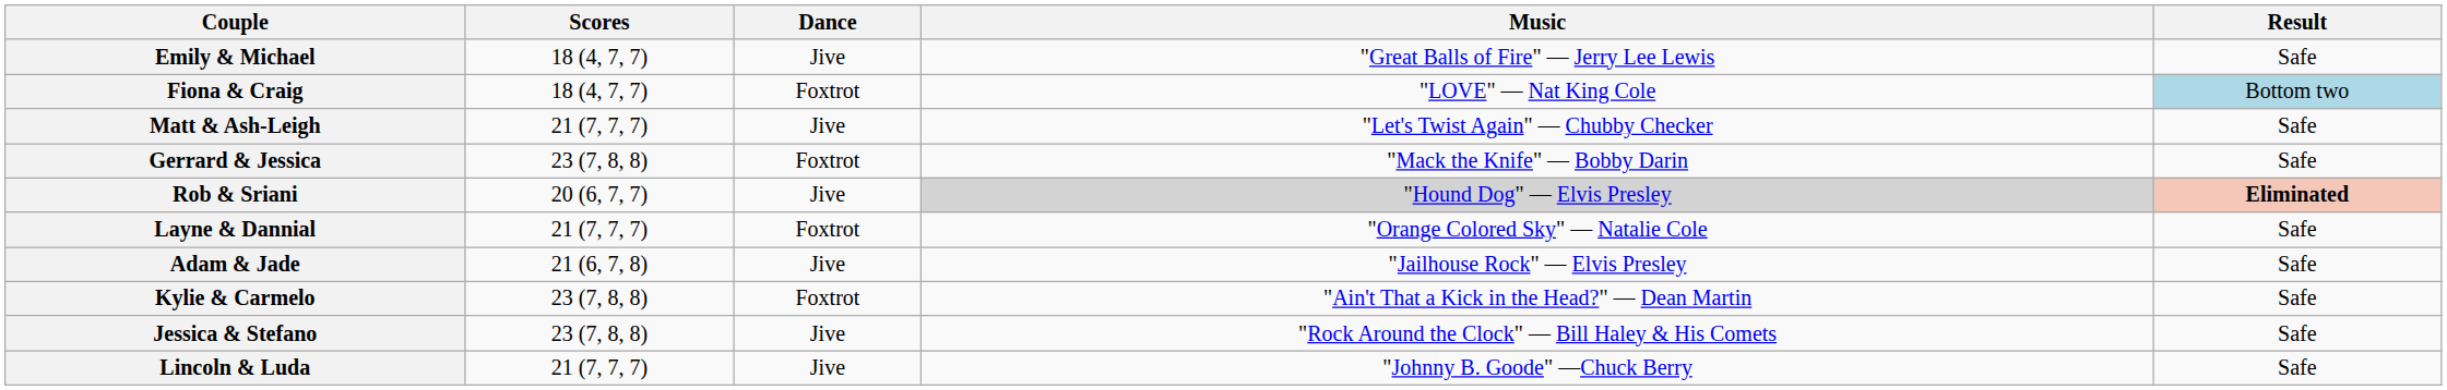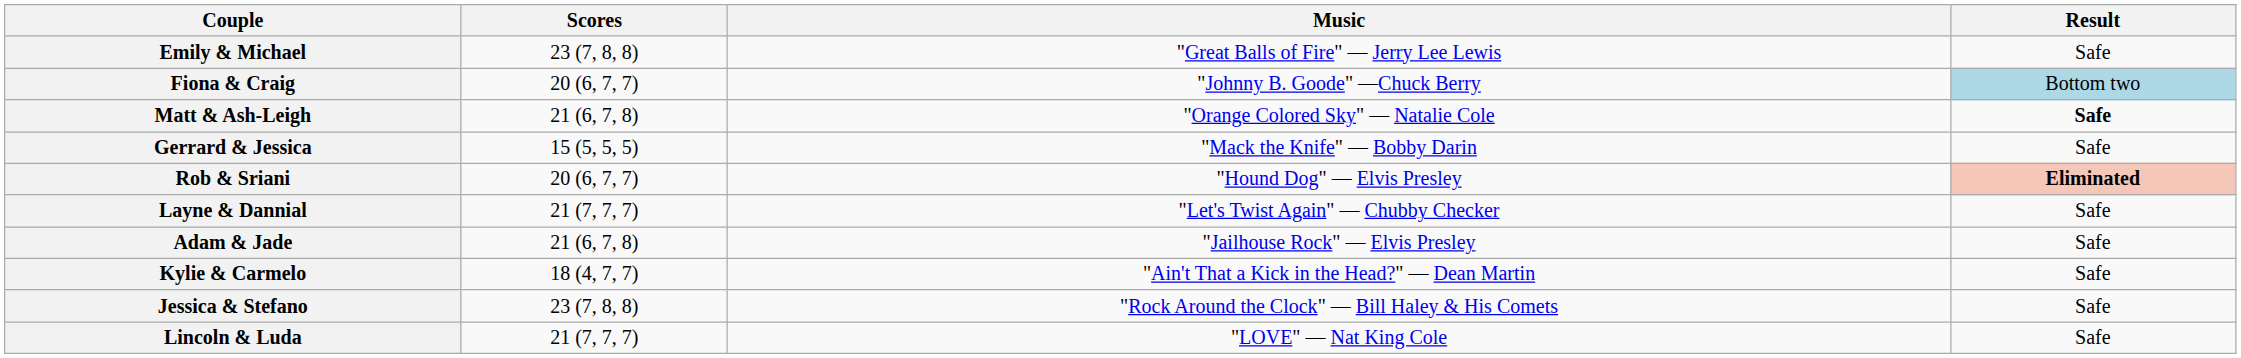 <table class="wikitable sortable" style="text-align:center; width: 90%">
 <tr>
 <th scope="col">Couple</th>
 <th scope="col">Scores</th>
-<th scope="col">Dance</th>
 <th scope="col" class="unsortable">Music</th>
 <th scope="col" class="unsortable">Result</th>
 </tr>
 <tr>
 <th scope="row">Emily & Michael</th>
-<td>18 (4, 7, 7)</td>
-<td>Jive</td>
+<td>23 (7, 8, 8)</td>
 <td>"<a href='#'>Great Balls of Fire</a>" — <a href='#'>Jerry Lee Lewis</a></td>
 <td>Safe</td>
 </tr>
 <tr>
 <th scope="row">Fiona & Craig</th>
-<td>18 (4, 7, 7)</td>
-<td>Foxtrot</td>
-<td>"<a href='#'>LOVE</a>" — <a href='#'>Nat King Cole</a></td>
+<td>20 (6, 7, 7)</td>
+<td>"<a href='#'>Johnny B. Goode</a>"  —<a href='#'>Chuck Berry</a></td>
 <td bgcolor="lightblue">Bottom two</td>
 </tr>
 <tr>
 <th scope="row">Matt & Ash-Leigh</th>
-<td>21 (7, 7, 7)</td>
-<td>Jive</td>
-<td>"<a href='#'>Let's Twist Again</a>" — <a href='#'>Chubby Checker</a></td>
-<td>Safe</td>
+<td>21 (6, 7, 8)</td>
+<td>"<a href='#'>Orange Colored Sky</a>" — <a href='#'>Natalie Cole</a></td>
+<td><strong>Safe</strong></td>
 </tr>
 <tr>
 <th scope="row">Gerrard & Jessica</th>
-<td>23 (7, 8, 8)</td>
-<td>Foxtrot</td>
+<td>15 (5, 5, 5)</td>
 <td>"<a href='#'>Mack the Knife</a>" — <a href='#'>Bobby Darin</a></td>
 <td>Safe</td>
 </tr>
 <tr>
 <th scope="row">Rob & Sriani</th>
 <td>20 (6, 7, 7)</td>
-<td>Jive</td>
-<td style="background: lightgrey;">"<a href='#'>Hound Dog</a>" — <a href='#'>Elvis Presley</a></td>
+<td>"<a href='#'>Hound Dog</a>" — <a href='#'>Elvis Presley</a></td>
 <td bgcolor="f4c7b8"><strong>Eliminated</strong></td>
 </tr>
 <tr>
 <th scope="row">Layne & Dannial</th>
 <td>21 (7, 7, 7)</td>
-<td>Foxtrot</td>
-<td>"<a href='#'>Orange Colored Sky</a>" — <a href='#'>Natalie Cole</a></td>
+<td>"<a href='#'>Let's Twist Again</a>" — <a href='#'>Chubby Checker</a></td>
 <td>Safe</td>
 </tr>
 <tr>
 <th scope="row">Adam & Jade</th>
 <td>21 (6, 7, 8)</td>
-<td>Jive</td>
 <td>"<a href='#'>Jailhouse Rock</a>" — <a href='#'>Elvis Presley</a></td>
 <td>Safe</td>
 </tr>
 <tr>
 <th scope="row">Kylie & Carmelo</th>
-<td>23 (7, 8, 8)</td>
-<td>Foxtrot</td>
+<td>18 (4, 7, 7)</td>
 <td>"<a href='#'>Ain't That a Kick in the Head?</a>" — <a href='#'>Dean Martin</a></td>
 <td>Safe</td>
 </tr>
 <tr>
 <th scope="row">Jessica & Stefano</th>
 <td>23 (7, 8, 8)</td>
-<td>Jive</td>
 <td>"<a href='#'>Rock Around the Clock</a>" — <a href='#'>Bill Haley & His Comets</a></td>
 <td>Safe</td>
 </tr>
 <tr>
 <th scope="row">Lincoln & Luda</th>
 <td>21 (7, 7, 7)</td>
-<td>Jive</td>
-<td>"<a href='#'>Johnny B. Goode</a>"  —<a href='#'>Chuck Berry</a></td>
+<td>"<a href='#'>LOVE</a>" — <a href='#'>Nat King Cole</a></td>
 <td>Safe</td>
 </tr>
 </table>
